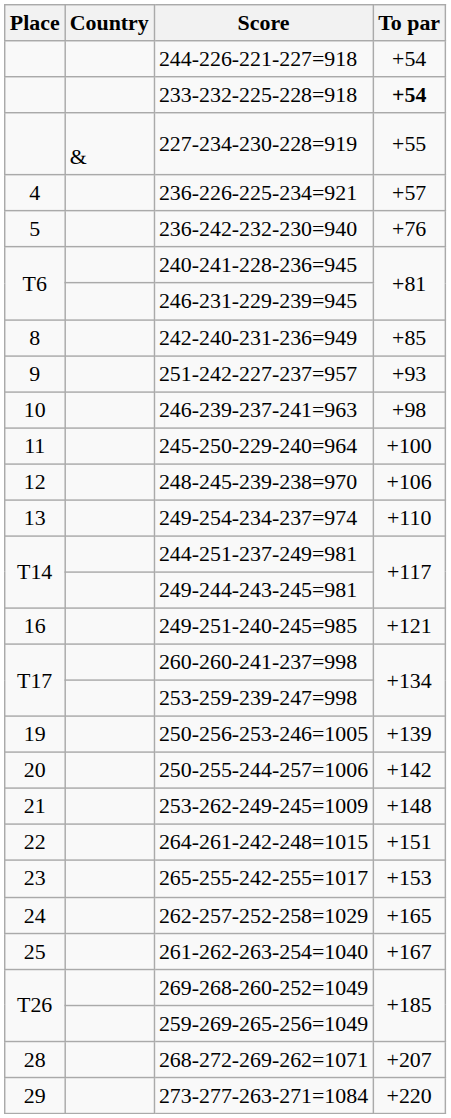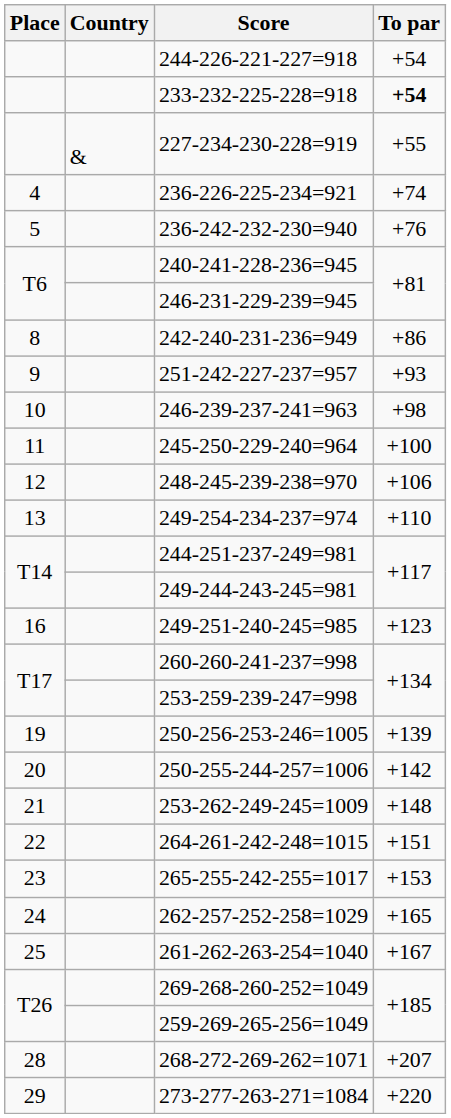 <table class="wikitable" style="font-size:95%;">
 <tr>
 <th>Place</th>
 <th>Country</th>
 <th>Score</th>
 <th>To par</th>
 </tr>
 <tr>
 <td align=center></td>
 <td></td>
 <td>244-226-221-227=918</td>
 <td align=center>+54</td>
 </tr>
 <tr>
 <td align=center></td>
 <td></td>
 <td>233-232-225-228=918</td>
 <td align=center><strong>+54</strong></td>
 </tr>
 <tr>
 <td align=center></td>
 <td><br>& </td>
 <td>227-234-230-228=919</td>
 <td align=center>+55</td>
 </tr>
 <tr>
 <td align=center>4</td>
 <td></td>
 <td>236-226-225-234=921</td>
-<td align=center>+57</td>
+<td align=center>+74</td>
 </tr>
 <tr>
 <td align=center>5</td>
 <td></td>
 <td>236-242-232-230=940</td>
 <td align=center>+76</td>
 </tr>
 <tr>
 <td align=center rowspan=2>T6</td>
 <td></td>
 <td>240-241-228-236=945</td>
 <td align=center rowspan=2>+81</td>
 </tr>
 <tr>
 <td></td>
 <td>246-231-229-239=945</td>
 </tr>
 <tr>
 <td align=center>8</td>
 <td></td>
 <td>242-240-231-236=949</td>
-<td align=center>+85</td>
+<td align=center>+86</td>
 </tr>
 <tr>
 <td align=center>9</td>
 <td></td>
 <td>251-242-227-237=957</td>
 <td align=center>+93</td>
 </tr>
 <tr>
 <td align=center>10</td>
 <td></td>
 <td>246-239-237-241=963</td>
 <td align=center>+98</td>
 </tr>
 <tr>
 <td align=center>11</td>
 <td></td>
 <td>245-250-229-240=964</td>
 <td align=center>+100</td>
 </tr>
 <tr>
 <td align=center>12</td>
 <td></td>
 <td>248-245-239-238=970</td>
 <td align=center>+106</td>
 </tr>
 <tr>
 <td align=center>13</td>
 <td></td>
 <td>249-254-234-237=974</td>
 <td align=center>+110</td>
 </tr>
 <tr>
 <td align=center rowspan=2>T14</td>
 <td></td>
 <td>244-251-237-249=981</td>
 <td align=center rowspan=2>+117</td>
 </tr>
 <tr>
 <td></td>
 <td>249-244-243-245=981</td>
 </tr>
 <tr>
 <td align=center>16</td>
 <td></td>
 <td>249-251-240-245=985</td>
-<td align=center>+121</td>
+<td align=center>+123</td>
 </tr>
 <tr>
 <td align=center rowspan=2>T17</td>
 <td></td>
 <td>260-260-241-237=998</td>
 <td align=center rowspan=2>+134</td>
 </tr>
 <tr>
 <td></td>
 <td>253-259-239-247=998</td>
 </tr>
 <tr>
 <td align=center>19</td>
 <td></td>
 <td>250-256-253-246=1005</td>
 <td align=center>+139</td>
 </tr>
 <tr>
 <td align=center>20</td>
 <td></td>
 <td>250-255-244-257=1006</td>
 <td align=center>+142</td>
 </tr>
 <tr>
 <td align=center>21</td>
 <td></td>
 <td>253-262-249-245=1009</td>
 <td align=center>+148</td>
 </tr>
 <tr>
 <td align=center>22</td>
 <td></td>
 <td>264-261-242-248=1015</td>
 <td align=center>+151</td>
 </tr>
 <tr>
 <td align=center>23</td>
 <td></td>
 <td>265-255-242-255=1017</td>
 <td align=center>+153</td>
 </tr>
 <tr>
 <td align=center>24</td>
 <td></td>
 <td>262-257-252-258=1029</td>
 <td align=center>+165</td>
 </tr>
 <tr>
 <td align=center>25</td>
 <td></td>
 <td>261-262-263-254=1040</td>
 <td align=center>+167</td>
 </tr>
 <tr>
 <td align=center rowspan=2>T26</td>
 <td></td>
 <td>269-268-260-252=1049</td>
 <td align=center rowspan=2>+185</td>
 </tr>
 <tr>
 <td></td>
 <td>259-269-265-256=1049</td>
 </tr>
 <tr>
 <td align=center>28</td>
 <td></td>
 <td>268-272-269-262=1071</td>
 <td align=center>+207</td>
 </tr>
 <tr>
 <td align=center>29</td>
 <td></td>
 <td>273-277-263-271=1084</td>
 <td align=center>+220</td>
 </tr>
 </table>
